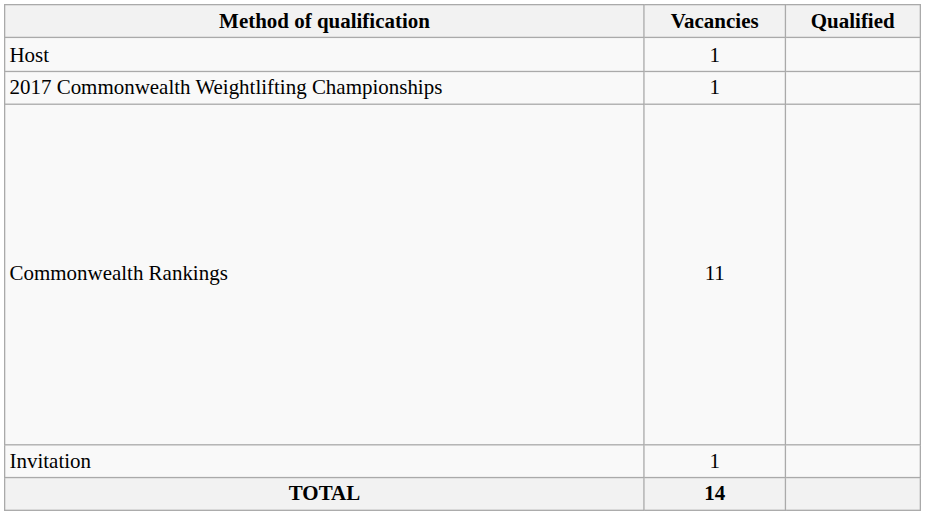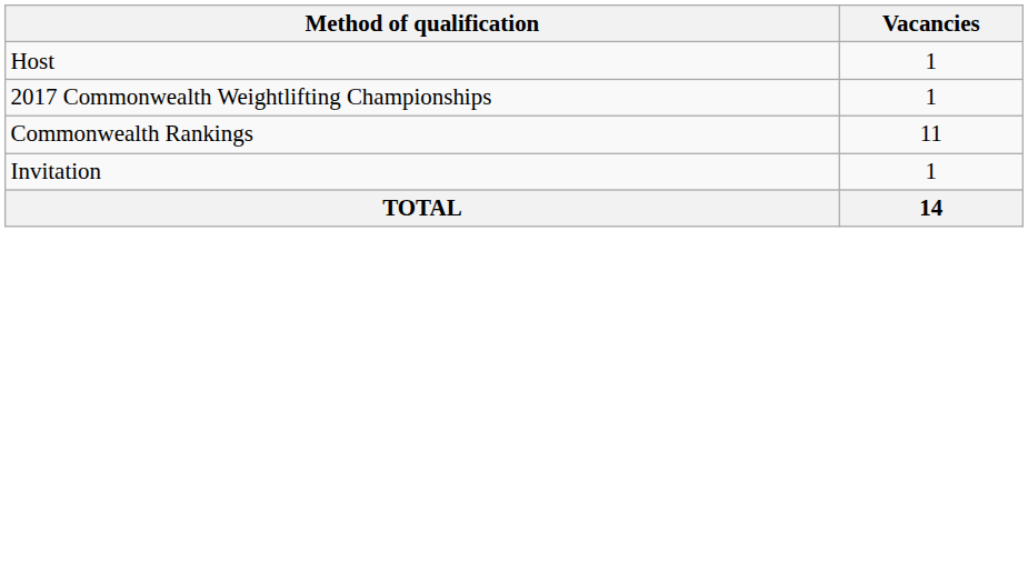 <table class = "wikitable" width=700>
 <tr>
 <th>Method of qualification</th>
 <th>Vacancies</th>
-<th>Qualified</th>
 </tr>
 <tr>
 <td>Host</td>
 <td align="center">1</td>
-<td></td>
 </tr>
 <tr>
 <td>2017 Commonwealth Weightlifting Championships</td>
 <td align="center">1</td>
-<td></td>
 </tr>
 <tr>
 <td>Commonwealth Rankings</td>
 <td align="center">11</td>
-<td><br><br><br><br><br><br><br><s></s><br><s></s><br><s></s><br><br><s></s><br><br><br></td>
 </tr>
 <tr>
 <td>Invitation</td>
 <td align="center">1</td>
-<td></td>
 </tr>
 <tr>
 <th>TOTAL</th>
 <th>14</th>
-<th></th>
 </tr>
 </table>
